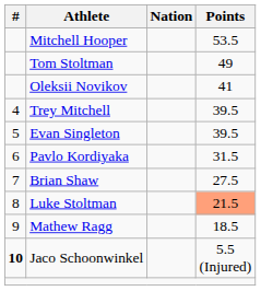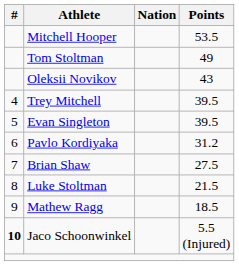 <table class="wikitable" style="text-align:center">
 <tr>
 <th scope="col" style="width: 10px;">#</th>
 <th scope="col">Athlete</th>
 <th scope="col">Nation</th>
 <th scope="col" style="width: 10px;">Points</th>
 </tr>
 <tr>
 <td></td>
 <td align=left><a href='#'>Mitchell Hooper</a></td>
 <td align=left></td>
 <td>53.5</td>
 </tr>
 <tr>
 <td></td>
 <td align=left><a href='#'>Tom Stoltman</a></td>
 <td align=left></td>
 <td>49</td>
 </tr>
 <tr>
 <td></td>
 <td align=left><a href='#'>Oleksii Novikov</a></td>
 <td align=left></td>
-<td>41</td>
+<td>43</td>
 </tr>
 <tr>
 <td>4</td>
 <td align=left><a href='#'>Trey Mitchell</a></td>
 <td align=left></td>
 <td>39.5</td>
 </tr>
 <tr>
 <td>5</td>
 <td align=left><a href='#'>Evan Singleton</a></td>
 <td align=left></td>
 <td>39.5</td>
 </tr>
 <tr>
 <td>6</td>
 <td align=left><a href='#'>Pavlo Kordiyaka</a></td>
 <td align=left></td>
-<td>31.5</td>
+<td>31.2</td>
 </tr>
 <tr>
 <td>7</td>
 <td align=left><a href='#'>Brian Shaw</a></td>
 <td align=left></td>
 <td>27.5</td>
 </tr>
 <tr>
 <td>8</td>
 <td align=left><a href='#'>Luke Stoltman</a></td>
 <td align=left></td>
-<td style="background: lightsalmon;">21.5</td>
+<td>21.5</td>
 </tr>
 <tr>
 <td>9</td>
 <td align=left><a href='#'>Mathew Ragg</a></td>
 <td align=left></td>
 <td>18.5</td>
 </tr>
 <tr>
 <td><strong>10</strong></td>
 <td align=left>Jaco Schoonwinkel</td>
 <td align=left></td>
 <td>5.5 (Injured)</td>
 </tr>
 <tr class="sortbottom">
 <td colspan="4"></td>
 </tr>
 </table>
